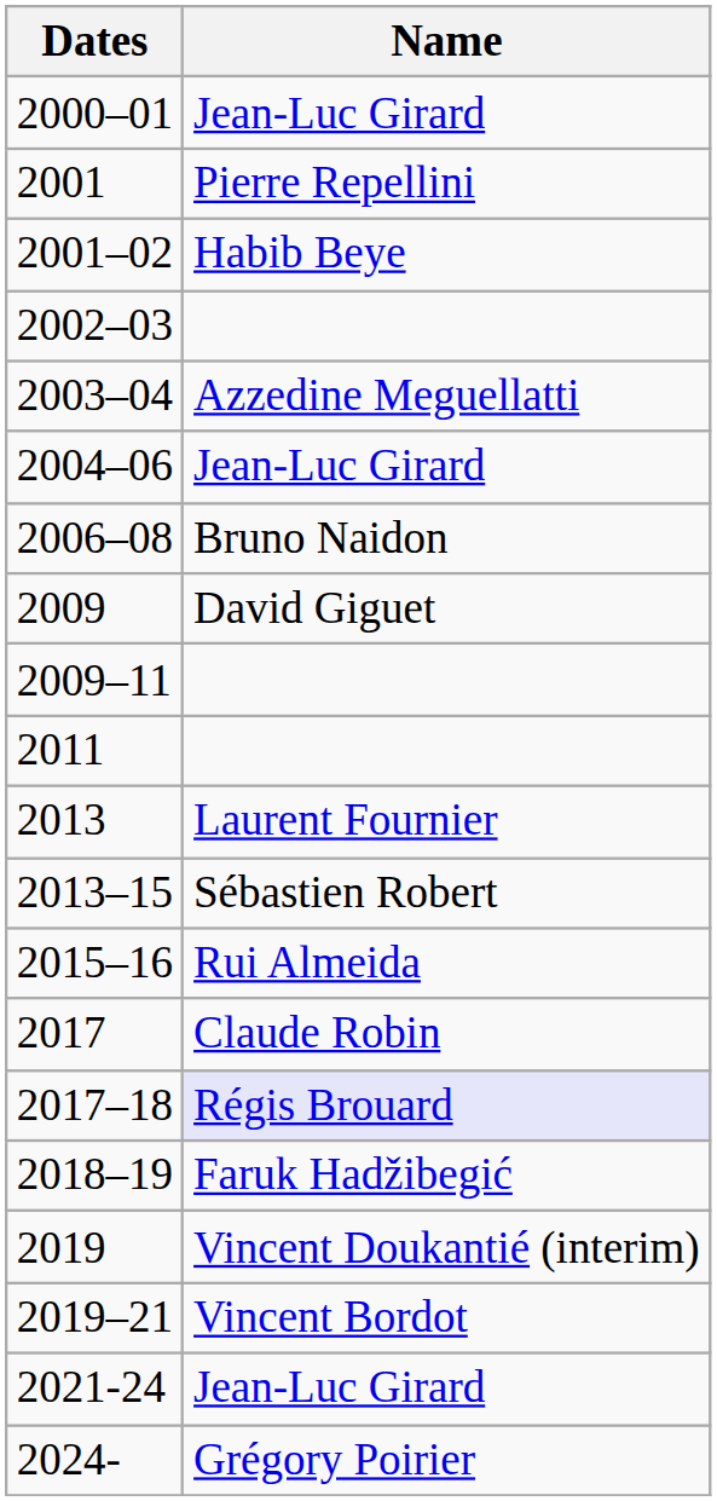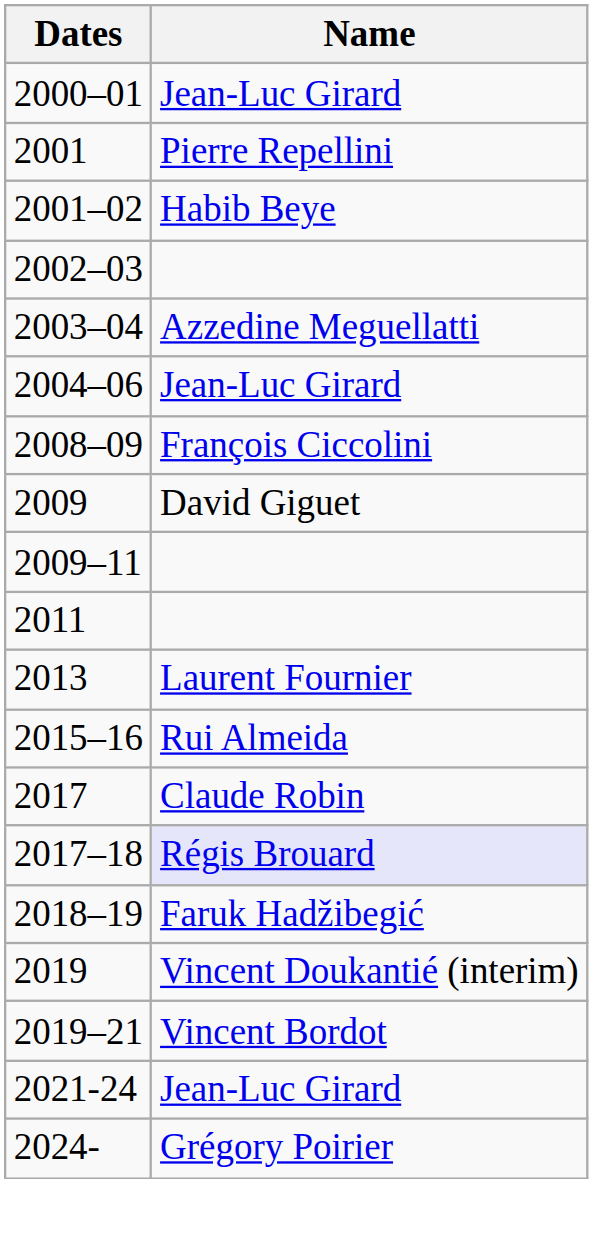 <table class="wikitable">
 <tr>
 <th>Dates</th>
 <th>Name</th>
 </tr>
 <tr>
 <td>2000–01</td>
 <td><a href='#'>Jean-Luc Girard</a></td>
 </tr>
 <tr>
 <td>2001</td>
 <td><a href='#'>Pierre Repellini</a></td>
 </tr>
 <tr>
 <td>2001–02</td>
 <td> <a href='#'>Habib Beye</a></td>
 </tr>
 <tr>
 <td>2002–03</td>
 <td></td>
 </tr>
 <tr>
 <td>2003–04</td>
 <td><a href='#'>Azzedine Meguellatti</a></td>
 </tr>
 <tr>
 <td>2004–06</td>
 <td><a href='#'>Jean-Luc Girard</a></td>
 </tr>
 <tr>
-<td>2006–08</td>
-<td>Bruno Naidon</td>
+<td>2008–09</td>
+<td><a href='#'>François Ciccolini</a></td>
 </tr>
 <tr>
 <td>2009</td>
 <td>David Giguet</td>
 </tr>
 <tr>
 <td>2009–11</td>
 <td></td>
 </tr>
 <tr>
 <td>2011</td>
 <td></td>
 </tr>
 <tr>
 <td>2013</td>
 <td> <a href='#'>Laurent Fournier</a></td>
-</tr>
-<tr>
-<td>2013–15</td>
-<td>Sébastien Robert</td>
 </tr>
 <tr>
 <td>2015–16</td>
 <td> <a href='#'>Rui Almeida</a></td>
 </tr>
 <tr>
 <td>2017</td>
 <td><a href='#'>Claude Robin</a></td>
 </tr>
 <tr>
 <td>2017–18</td>
 <td style="background: lavender;"> <a href='#'>Régis Brouard</a></td>
 </tr>
 <tr>
 <td>2018–19</td>
 <td> <a href='#'>Faruk Hadžibegić</a></td>
 </tr>
 <tr>
 <td>2019</td>
 <td><a href='#'>Vincent Doukantié</a> (interim)</td>
 </tr>
 <tr>
 <td>2019–21</td>
 <td><a href='#'>Vincent Bordot</a></td>
 </tr>
 <tr>
 <td>2021-24</td>
 <td><a href='#'>Jean-Luc Girard</a></td>
 </tr>
 <tr>
 <td>2024-</td>
 <td> <a href='#'>Grégory Poirier</a></td>
 </tr>
 </table>
